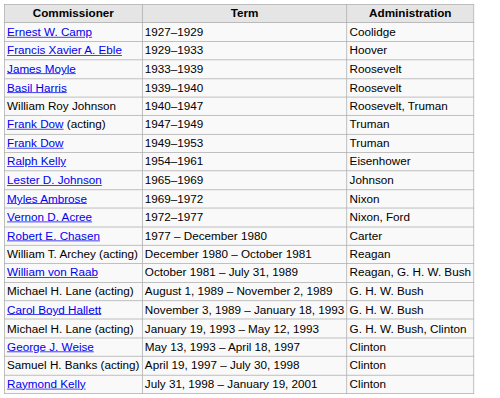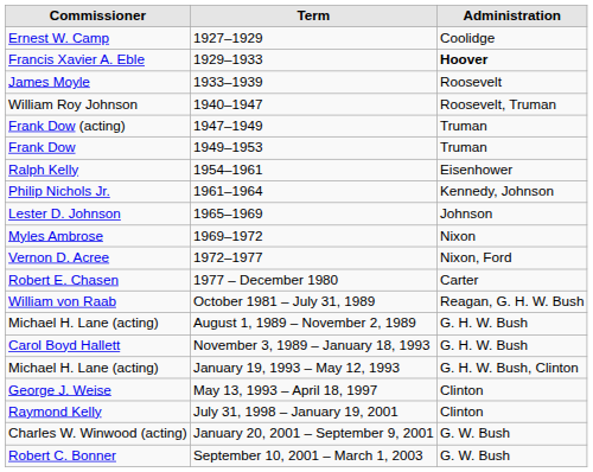 <table class="wikitable">
 <tr>
 <th style="background:#e5e5e5;">Commissioner</th>
 <th style="background:#e5e5e5;">Term</th>
 <th style="background:#e5e5e5;">Administration</th>
 </tr>
 <tr>
 <td><a href='#'>Ernest W. Camp</a></td>
 <td>1927–1929</td>
 <td>Coolidge</td>
 </tr>
 <tr>
 <td><a href='#'>Francis Xavier A. Eble</a></td>
 <td>1929–1933</td>
-<td>Hoover</td>
+<td><strong>Hoover</strong></td>
 </tr>
 <tr>
 <td><a href='#'>James Moyle</a></td>
 <td>1933–1939</td>
-<td>Roosevelt</td>
-</tr>
-<tr>
-<td><a href='#'>Basil Harris</a></td>
-<td>1939–1940</td>
 <td>Roosevelt</td>
 </tr>
 <tr>
 <td>William Roy Johnson</td>
 <td>1940–1947</td>
 <td>Roosevelt, Truman</td>
 </tr>
 <tr>
 <td><a href='#'>Frank Dow</a> (acting)</td>
 <td>1947–1949</td>
 <td>Truman</td>
 </tr>
 <tr>
 <td><a href='#'>Frank Dow</a></td>
 <td>1949–1953</td>
 <td>Truman</td>
 </tr>
 <tr>
 <td><a href='#'>Ralph Kelly</a></td>
 <td>1954–1961</td>
 <td>Eisenhower</td>
 </tr>
 <tr>
+<td><a href='#'>Philip Nichols Jr.</a></td>
+<td>1961–1964</td>
+<td>Kennedy, Johnson</td>
+</tr>
+<tr>
 <td><a href='#'>Lester D. Johnson</a></td>
 <td>1965–1969</td>
 <td>Johnson</td>
 </tr>
 <tr>
 <td><a href='#'>Myles Ambrose</a></td>
 <td>1969–1972</td>
 <td>Nixon</td>
 </tr>
 <tr>
 <td><a href='#'>Vernon D. Acree</a></td>
 <td>1972–1977</td>
 <td>Nixon, Ford</td>
 </tr>
 <tr>
 <td><a href='#'>Robert E. Chasen</a></td>
 <td>1977 – December 1980</td>
 <td>Carter</td>
-</tr>
-<tr>
-<td>William T. Archey (acting)</td>
-<td>December 1980 – October 1981</td>
-<td>Reagan</td>
 </tr>
 <tr>
 <td><a href='#'>William von Raab</a></td>
 <td>October 1981 – July 31, 1989</td>
 <td>Reagan, G. H. W. Bush</td>
 </tr>
 <tr>
 <td>Michael H. Lane (acting)</td>
 <td>August 1, 1989 – November 2, 1989</td>
 <td>G. H. W. Bush</td>
 </tr>
 <tr>
 <td><a href='#'>Carol Boyd Hallett</a></td>
 <td>November 3, 1989 – January 18, 1993</td>
 <td>G. H. W. Bush</td>
 </tr>
 <tr>
 <td>Michael H. Lane (acting)</td>
 <td>January 19, 1993 – May 12, 1993</td>
 <td>G. H. W. Bush, Clinton</td>
 </tr>
 <tr>
 <td><a href='#'>George J. Weise</a></td>
 <td>May 13, 1993 – April 18, 1997</td>
 <td>Clinton</td>
 </tr>
 <tr>
-<td>Samuel H. Banks (acting)</td>
-<td>April 19, 1997 – July 30, 1998</td>
-<td>Clinton</td>
-</tr>
-<tr>
 <td><a href='#'>Raymond Kelly</a></td>
 <td>July 31, 1998 – January 19, 2001</td>
 <td>Clinton</td>
 </tr>
+<tr>
+<td>Charles W. Winwood (acting)</td>
+<td>January 20, 2001 – September 9, 2001</td>
+<td>G. W. Bush</td>
+</tr>
+<tr>
+<td><a href='#'>Robert C. Bonner</a></td>
+<td>September 10, 2001 – March 1, 2003</td>
+<td>G. W. Bush</td>
+</tr>
 </table>
